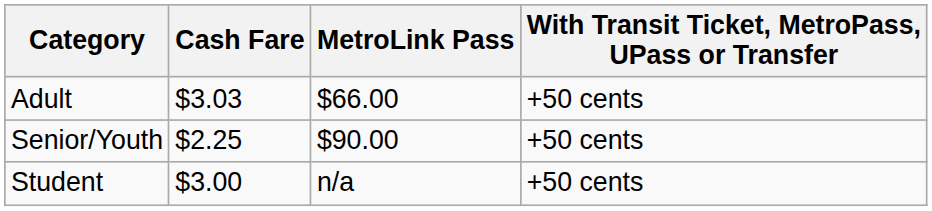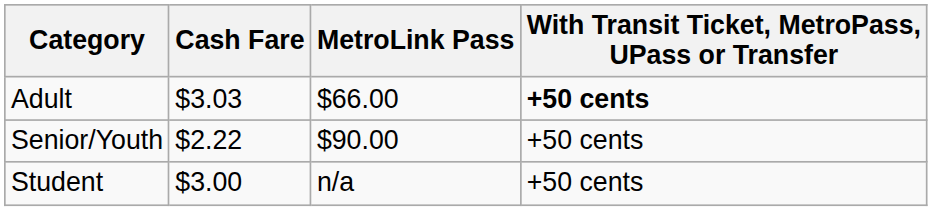 <table class="wikitable">
 <tr>
 <th>Category</th>
 <th>Cash Fare</th>
 <th>MetroLink Pass</th>
 <th>With Transit Ticket, MetroPass,<br>UPass or Transfer</th>
 </tr>
 <tr>
 <td>Adult</td>
 <td>$3.03</td>
 <td>$66.00</td>
-<td>+50 cents</td>
+<td><strong>+50 cents</strong></td>
 </tr>
 <tr>
 <td>Senior/Youth</td>
-<td>$2.25</td>
+<td>$2.22</td>
 <td>$90.00</td>
 <td>+50 cents</td>
 </tr>
 <tr>
 <td>Student</td>
 <td>$3.00</td>
 <td>n/a</td>
 <td>+50 cents</td>
 </tr>
 </table>
